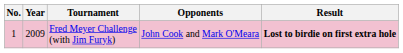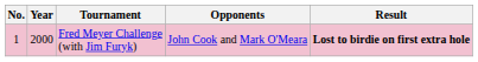 <table class="wikitable" style="font-size:95%;">
 <tr>
 <th>No.</th>
 <th>Year</th>
 <th>Tournament</th>
 <th>Opponents</th>
 <th>Result</th>
 </tr>
 <tr style="background:#F2C1D1;">
 <td align=center>1</td>
-<td>2009</td>
+<td>2000</td>
 <td><a href='#'>Fred Meyer Challenge</a><br>(with  <a href='#'>Jim Furyk</a>)</td>
 <td> <a href='#'>John Cook</a> and  <a href='#'>Mark O'Meara</a></td>
 <td><strong>Lost to birdie on first extra hole</strong></td>
 </tr>
 </table>
